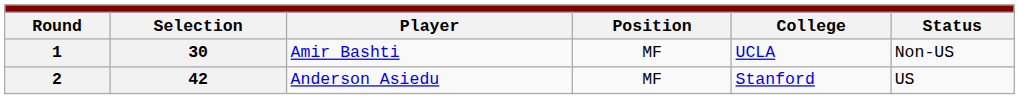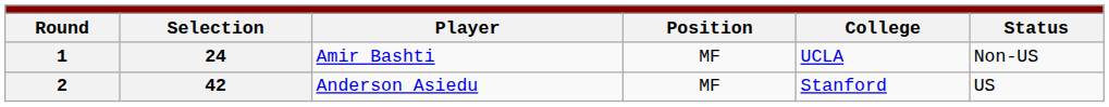 <table class="wikitable sortable" style="width:90%; text-align:center; font-size:100%; text-align:left">
 <tr style="border-spacing: 2px; border: 2px white;">
 <td align="center" bgcolor="#800000" colspan="6" color="#fff;" border="#E32526"><strong></strong></td>
 </tr>
 <tr>
 <th>Round</th>
 <th>Selection</th>
 <th>Player</th>
 <th>Position</th>
 <th>College</th>
 <th>Status</th>
 </tr>
 <tr>
 <th>1</th>
-<th>30</th>
+<th>24</th>
 <td> <a href='#'>Amir Bashti</a></td>
 <td align=center>MF</td>
 <td><a href='#'>UCLA</a></td>
 <td>Non-US</td>
 </tr>
 <tr>
 <th>2</th>
 <th>42</th>
 <td> <a href='#'>Anderson Asiedu</a></td>
 <td align=center>MF</td>
 <td><a href='#'>Stanford</a></td>
 <td>US</td>
 </tr>
 </table>
